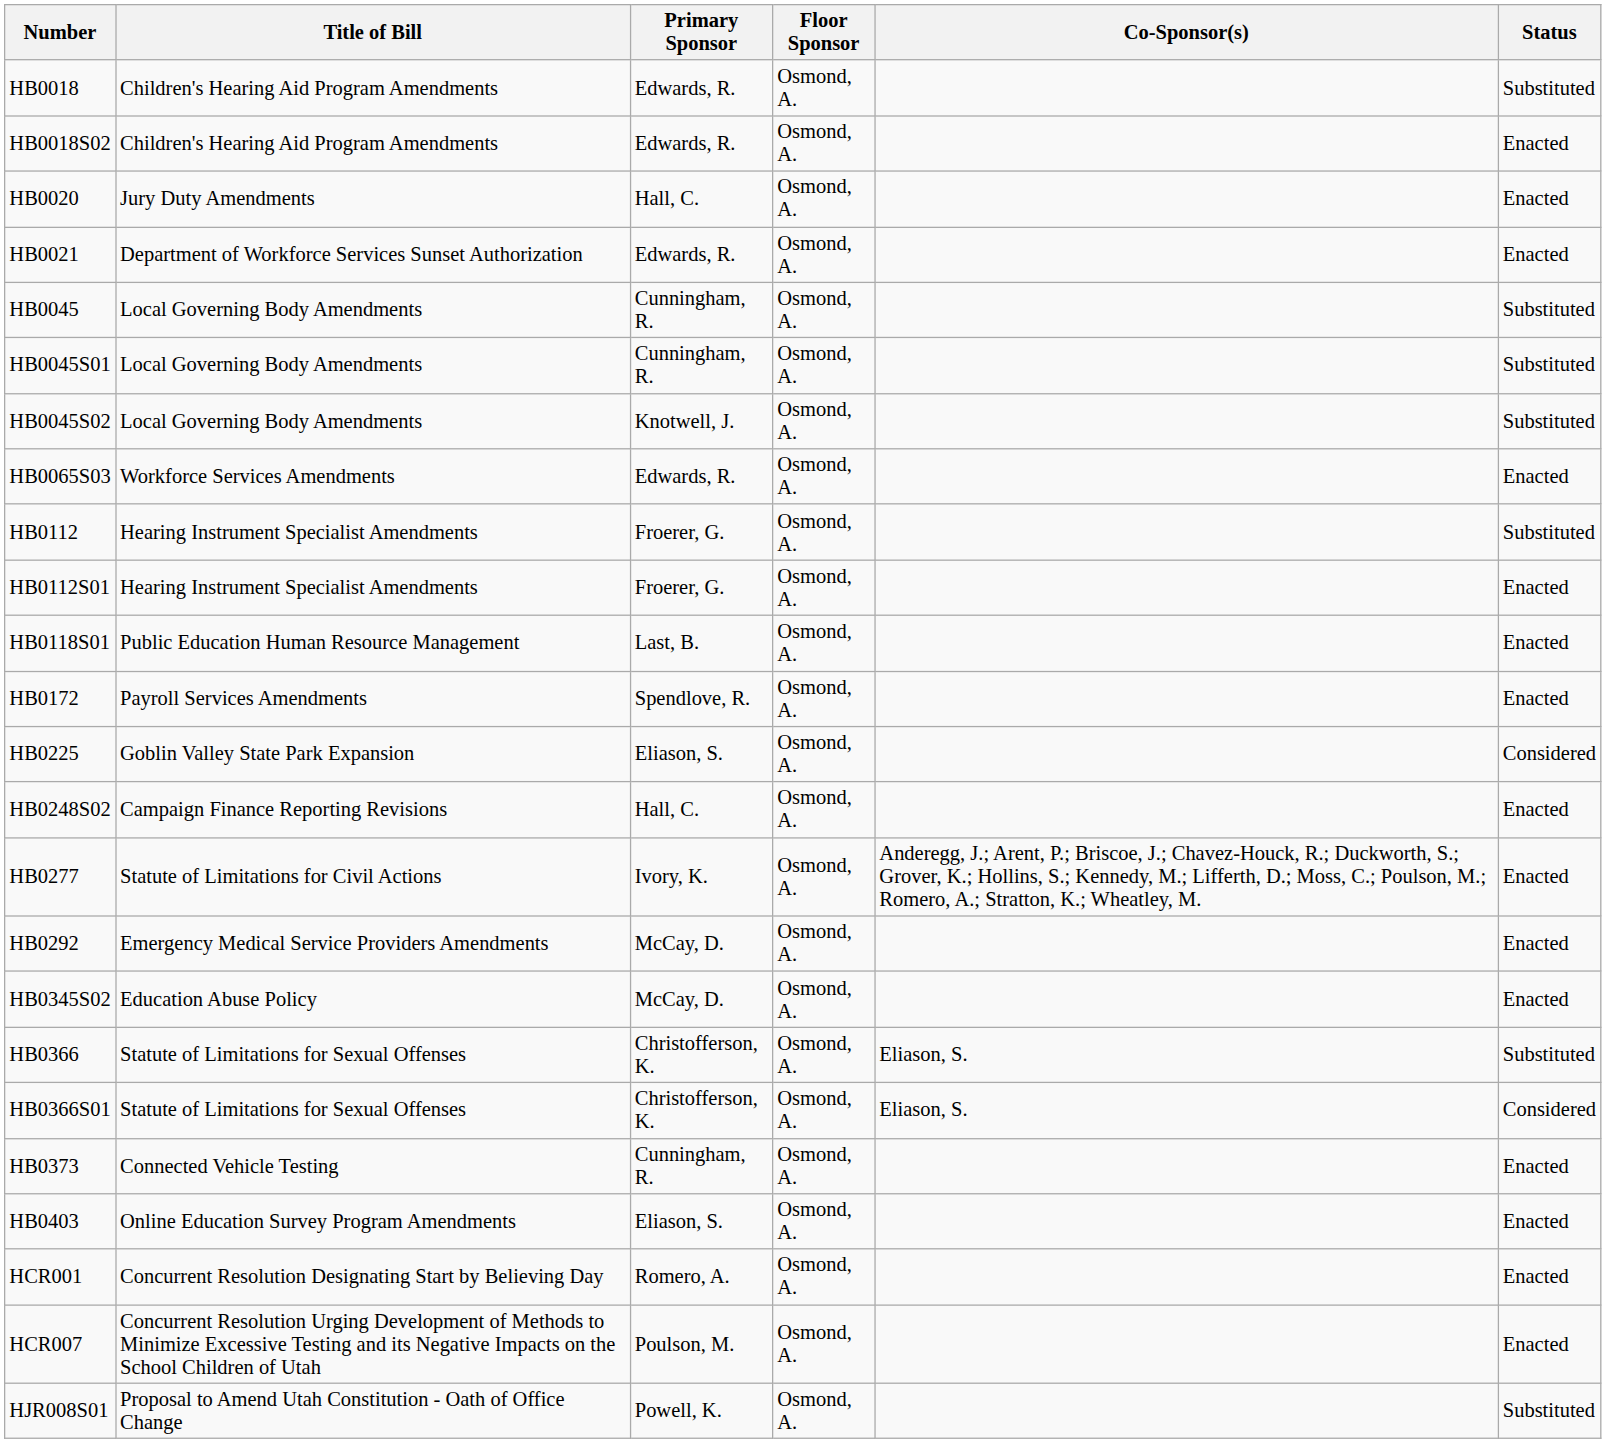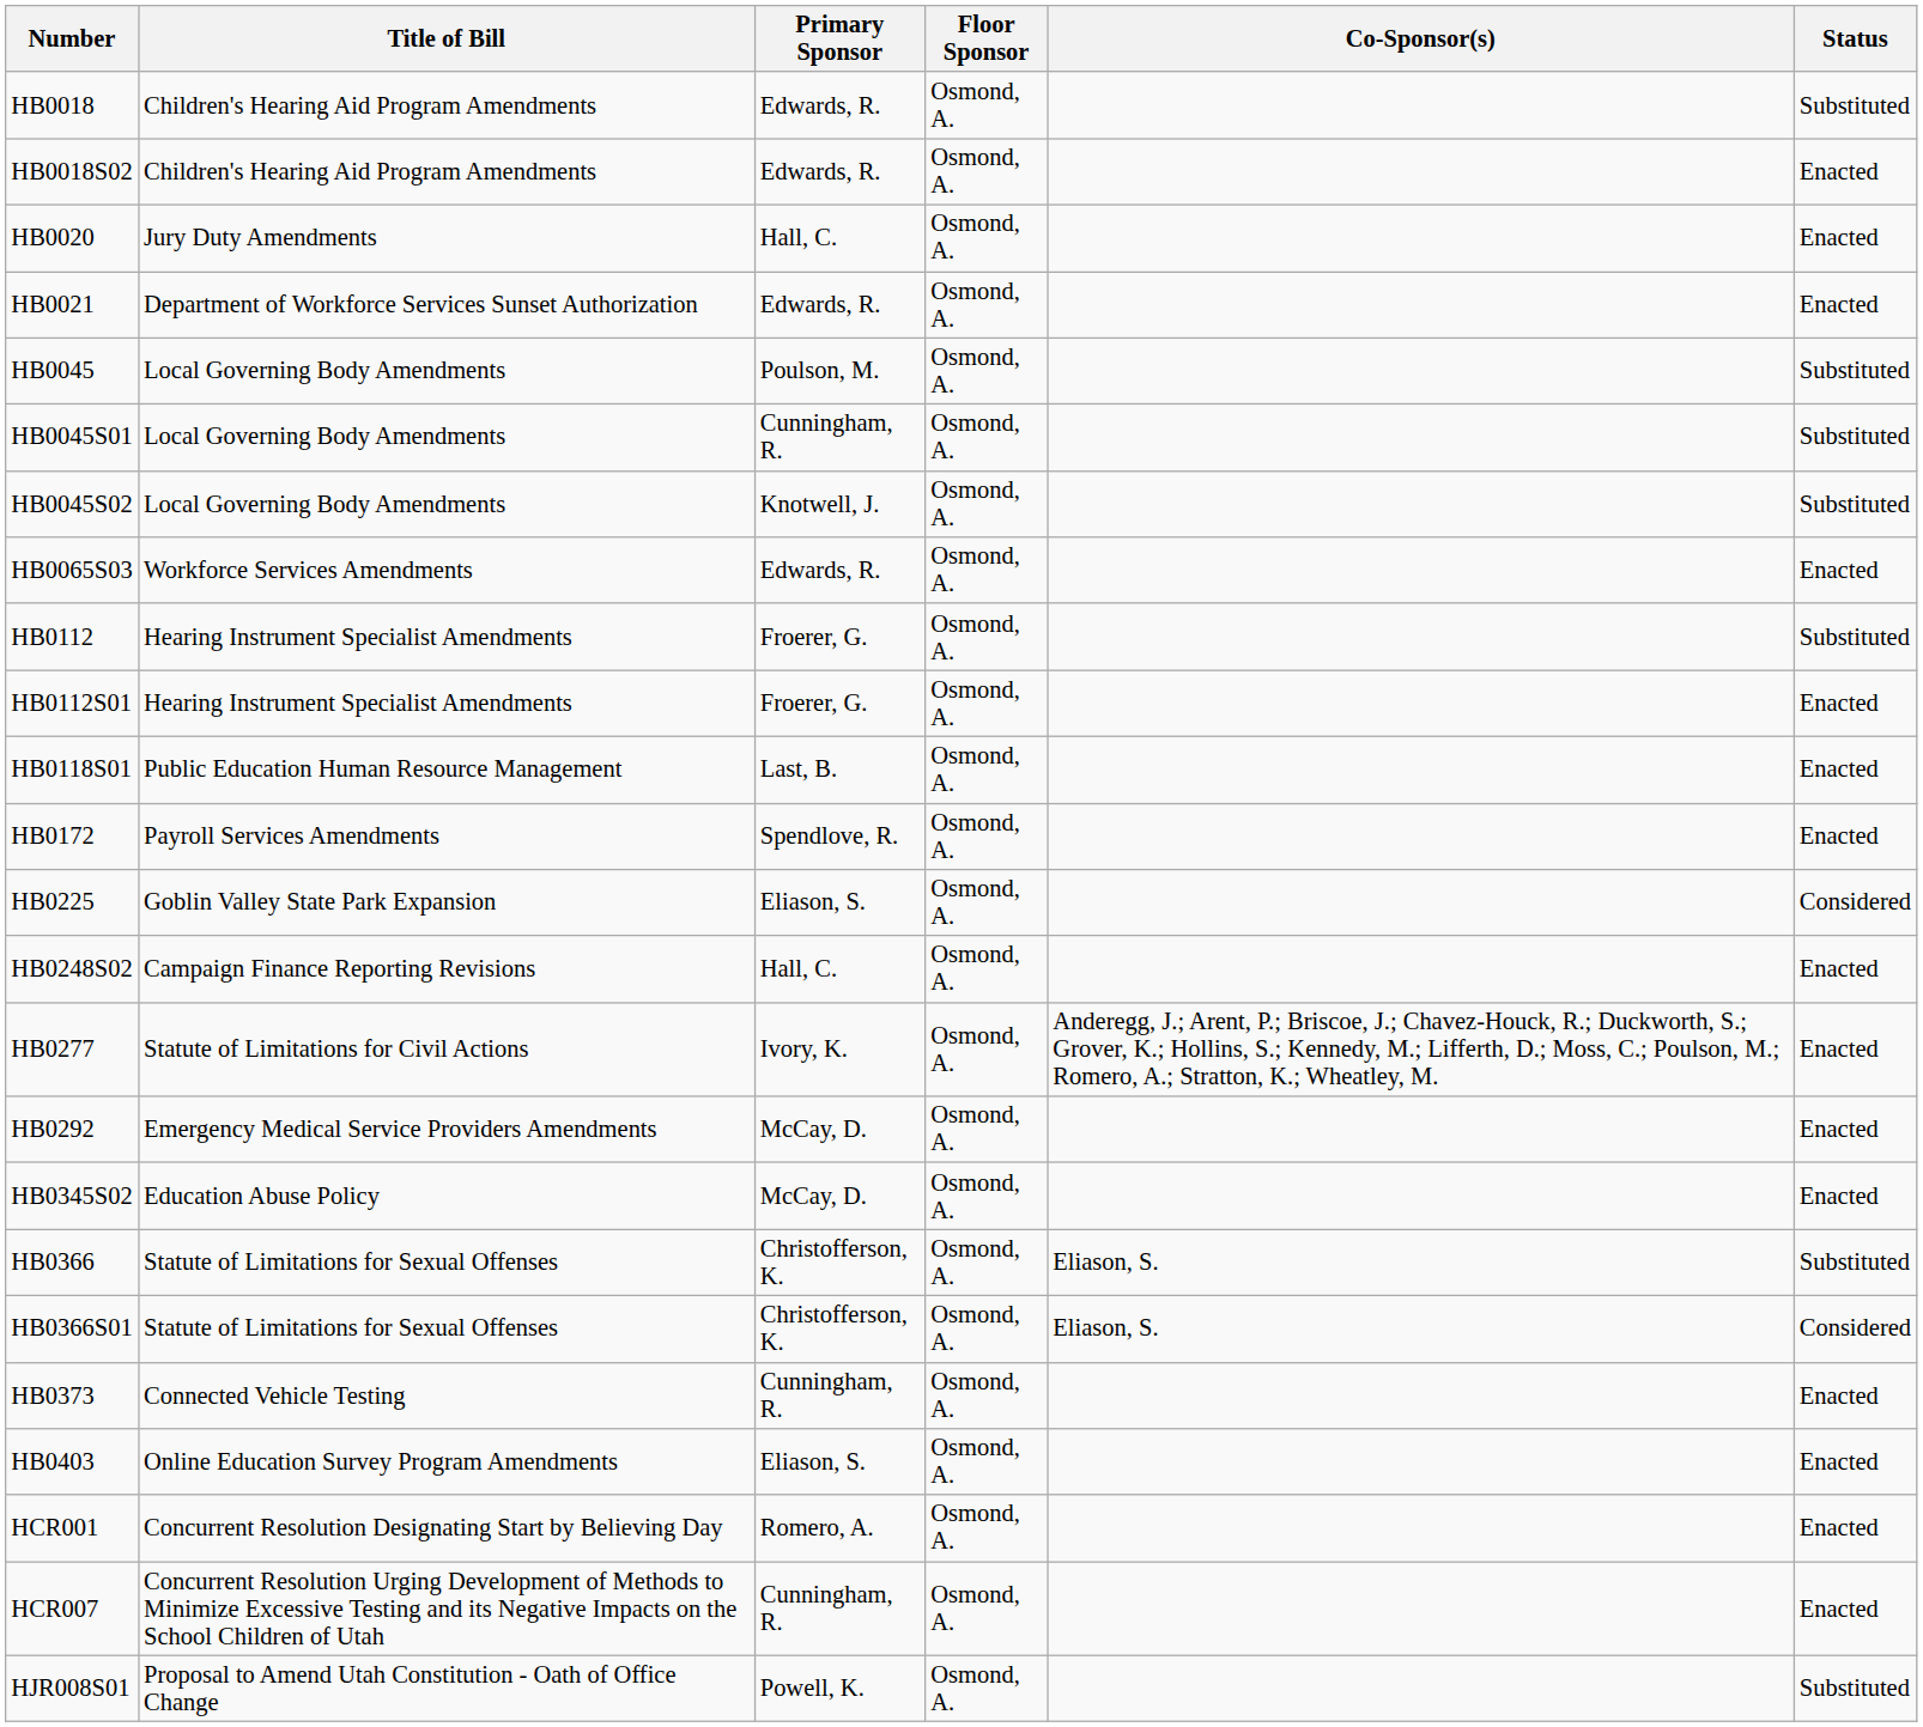 <table class="wikitable">
 <tr>
 <th>Number</th>
 <th>Title of Bill</th>
 <th>Primary Sponsor</th>
 <th>Floor Sponsor</th>
 <th>Co-Sponsor(s)</th>
 <th>Status</th>
 </tr>
 <tr>
 <td>HB0018</td>
 <td>Children's Hearing Aid Program Amendments</td>
 <td>Edwards, R.</td>
 <td>Osmond, A.</td>
 <td></td>
 <td>Substituted</td>
 </tr>
 <tr>
 <td>HB0018S02</td>
 <td>Children's Hearing Aid Program Amendments</td>
 <td>Edwards, R.</td>
 <td>Osmond, A.</td>
 <td></td>
 <td>Enacted</td>
 </tr>
 <tr>
 <td>HB0020</td>
 <td>Jury Duty Amendments</td>
 <td>Hall, C.</td>
 <td>Osmond, A.</td>
 <td></td>
 <td>Enacted</td>
 </tr>
 <tr>
 <td>HB0021</td>
 <td>Department of Workforce Services Sunset Authorization</td>
 <td>Edwards, R.</td>
 <td>Osmond, A.</td>
 <td></td>
 <td>Enacted</td>
 </tr>
 <tr>
 <td>HB0045</td>
 <td>Local Governing Body Amendments</td>
-<td>Cunningham, R.</td>
+<td>Poulson, M.</td>
 <td>Osmond, A.</td>
 <td></td>
 <td>Substituted</td>
 </tr>
 <tr>
 <td>HB0045S01</td>
 <td>Local Governing Body Amendments</td>
 <td>Cunningham, R.</td>
 <td>Osmond, A.</td>
 <td></td>
 <td>Substituted</td>
 </tr>
 <tr>
 <td>HB0045S02</td>
 <td>Local Governing Body Amendments</td>
 <td>Knotwell, J.</td>
 <td>Osmond, A.</td>
 <td></td>
 <td>Substituted</td>
 </tr>
 <tr>
 <td>HB0065S03</td>
 <td>Workforce Services Amendments</td>
 <td>Edwards, R.</td>
 <td>Osmond, A.</td>
 <td></td>
 <td>Enacted</td>
 </tr>
 <tr>
 <td>HB0112</td>
 <td>Hearing Instrument Specialist Amendments</td>
 <td>Froerer, G.</td>
 <td>Osmond, A.</td>
 <td></td>
 <td>Substituted</td>
 </tr>
 <tr>
 <td>HB0112S01</td>
 <td>Hearing Instrument Specialist Amendments</td>
 <td>Froerer, G.</td>
 <td>Osmond, A.</td>
 <td></td>
 <td>Enacted</td>
 </tr>
 <tr>
 <td>HB0118S01</td>
 <td>Public Education Human Resource Management</td>
 <td>Last, B.</td>
 <td>Osmond, A.</td>
 <td></td>
 <td>Enacted</td>
 </tr>
 <tr>
 <td>HB0172</td>
 <td>Payroll Services Amendments</td>
 <td>Spendlove, R.</td>
 <td>Osmond, A.</td>
 <td></td>
 <td>Enacted</td>
 </tr>
 <tr>
 <td>HB0225</td>
 <td>Goblin Valley State Park Expansion</td>
 <td>Eliason, S.</td>
 <td>Osmond, A.</td>
 <td></td>
 <td>Considered</td>
 </tr>
 <tr>
 <td>HB0248S02</td>
 <td>Campaign Finance Reporting Revisions</td>
 <td>Hall, C.</td>
 <td>Osmond, A.</td>
 <td></td>
 <td>Enacted</td>
 </tr>
 <tr>
 <td>HB0277</td>
 <td>Statute of Limitations for Civil Actions</td>
 <td>Ivory, K.</td>
 <td>Osmond, A.</td>
 <td>Anderegg, J.; Arent, P.; Briscoe, J.; Chavez-Houck, R.; Duckworth, S.; Grover, K.; Hollins, S.; Kennedy, M.; Lifferth, D.; Moss, C.; Poulson, M.; Romero, A.; Stratton, K.; Wheatley, M.</td>
 <td>Enacted</td>
 </tr>
 <tr>
 <td>HB0292</td>
 <td>Emergency Medical Service Providers Amendments</td>
 <td>McCay, D.</td>
 <td>Osmond, A.</td>
 <td></td>
 <td>Enacted</td>
 </tr>
 <tr>
 <td>HB0345S02</td>
 <td>Education Abuse Policy</td>
 <td>McCay, D.</td>
 <td>Osmond, A.</td>
 <td></td>
 <td>Enacted</td>
 </tr>
 <tr>
 <td>HB0366</td>
 <td>Statute of Limitations for Sexual Offenses</td>
 <td>Christofferson, K.</td>
 <td>Osmond, A.</td>
 <td>Eliason, S.</td>
 <td>Substituted</td>
 </tr>
 <tr>
 <td>HB0366S01</td>
 <td>Statute of Limitations for Sexual Offenses</td>
 <td>Christofferson, K.</td>
 <td>Osmond, A.</td>
 <td>Eliason, S.</td>
 <td>Considered</td>
 </tr>
 <tr>
 <td>HB0373</td>
 <td>Connected Vehicle Testing</td>
 <td>Cunningham, R.</td>
 <td>Osmond, A.</td>
 <td></td>
 <td>Enacted</td>
 </tr>
 <tr>
 <td>HB0403</td>
 <td>Online Education Survey Program Amendments</td>
 <td>Eliason, S.</td>
 <td>Osmond, A.</td>
 <td></td>
 <td>Enacted</td>
 </tr>
 <tr>
 <td>HCR001</td>
 <td>Concurrent Resolution Designating Start by Believing Day</td>
 <td>Romero, A.</td>
 <td>Osmond, A.</td>
 <td></td>
 <td>Enacted</td>
 </tr>
 <tr>
 <td>HCR007</td>
 <td>Concurrent Resolution Urging Development of Methods to Minimize Excessive Testing and its Negative Impacts on the School Children of Utah</td>
-<td>Poulson, M.</td>
+<td>Cunningham, R.</td>
 <td>Osmond, A.</td>
 <td></td>
 <td>Enacted</td>
 </tr>
 <tr>
 <td>HJR008S01</td>
 <td>Proposal to Amend Utah Constitution - Oath of Office Change</td>
 <td>Powell, K.</td>
 <td>Osmond, A.</td>
 <td></td>
 <td>Substituted</td>
 </tr>
 </table>
